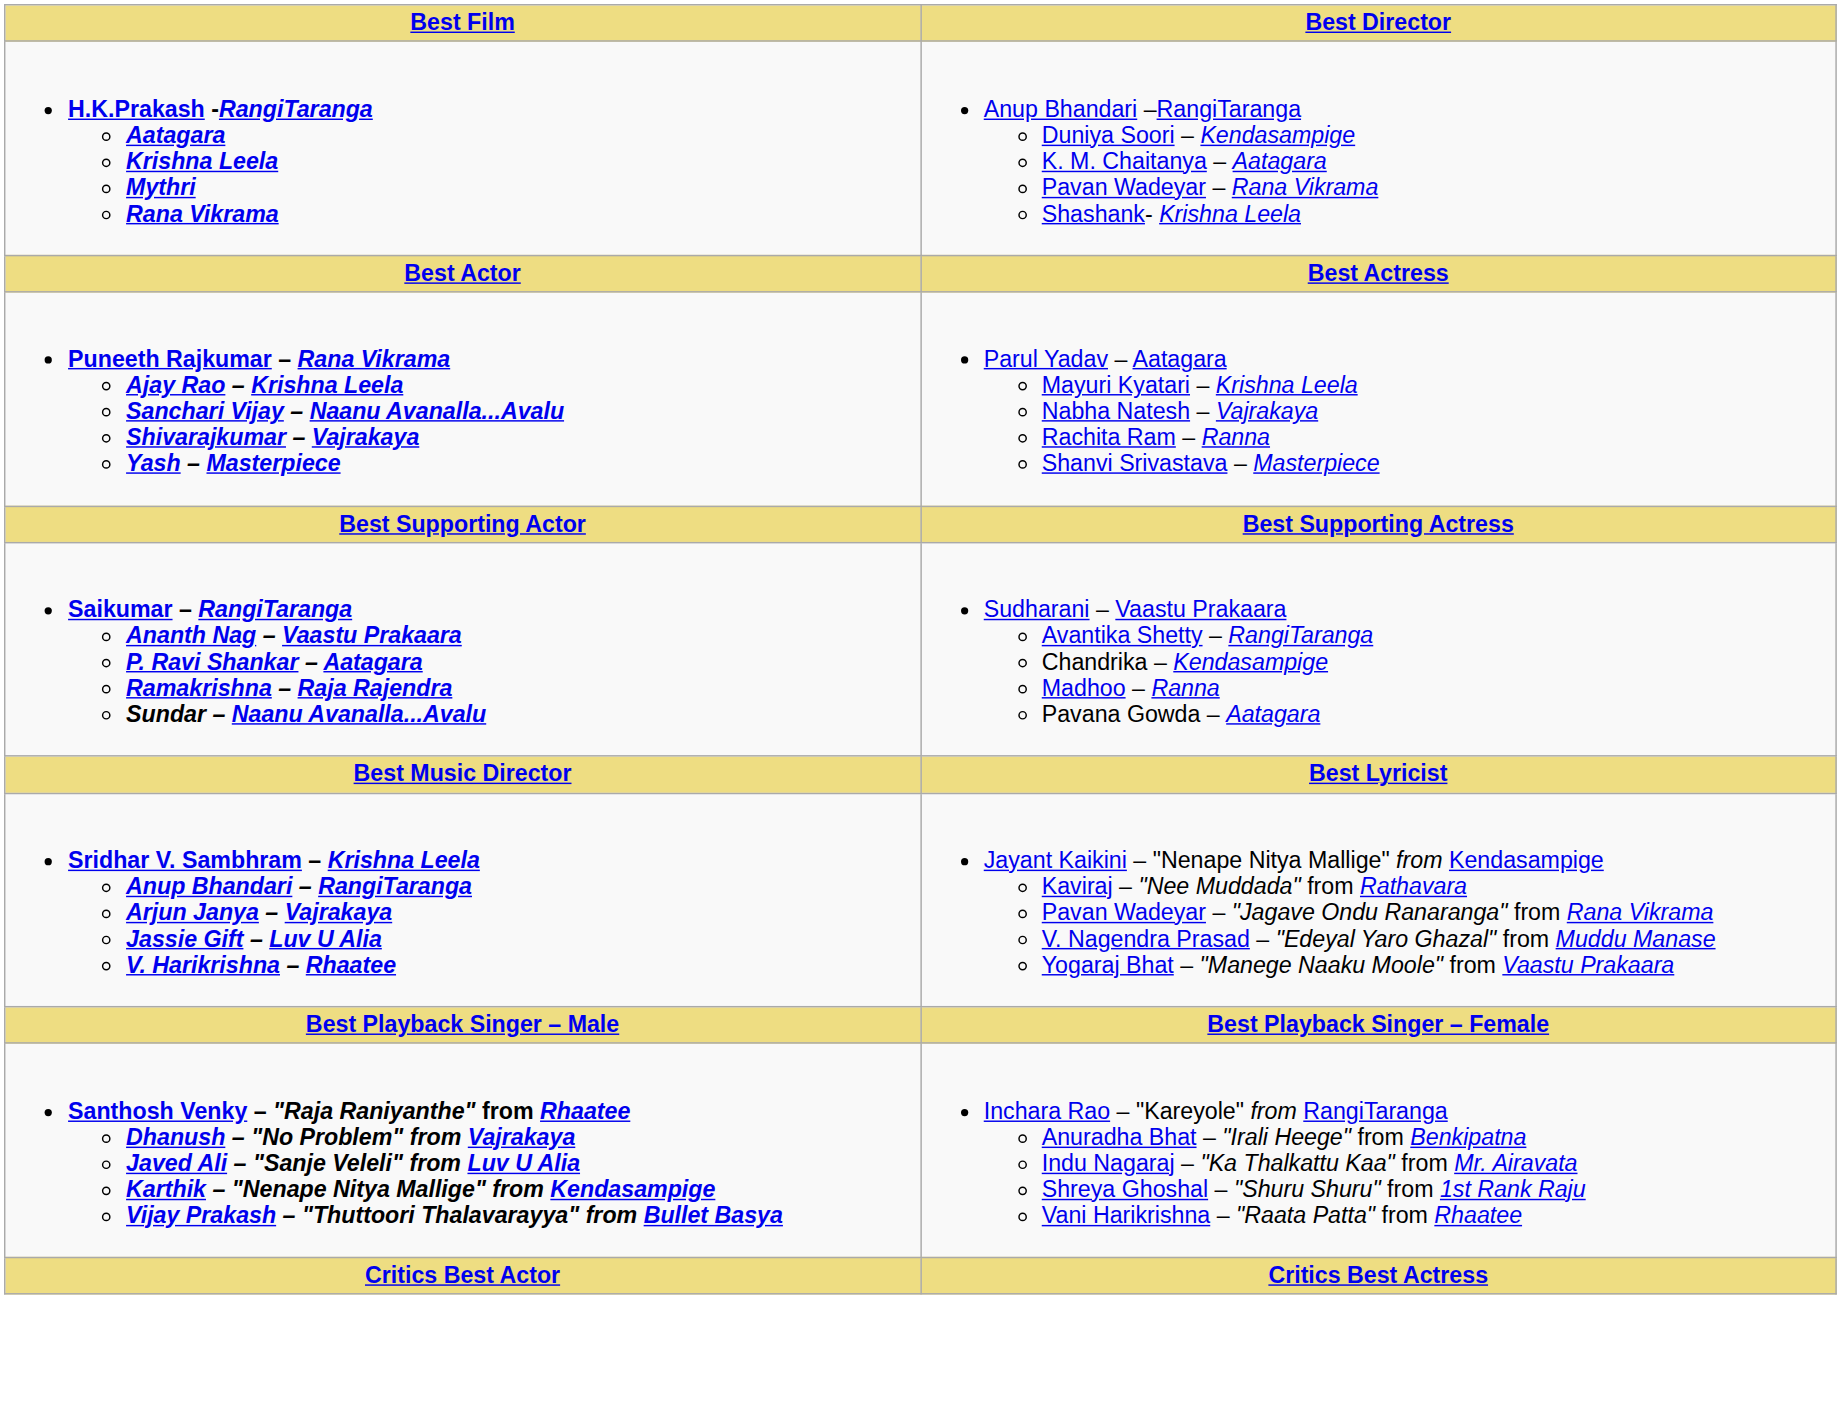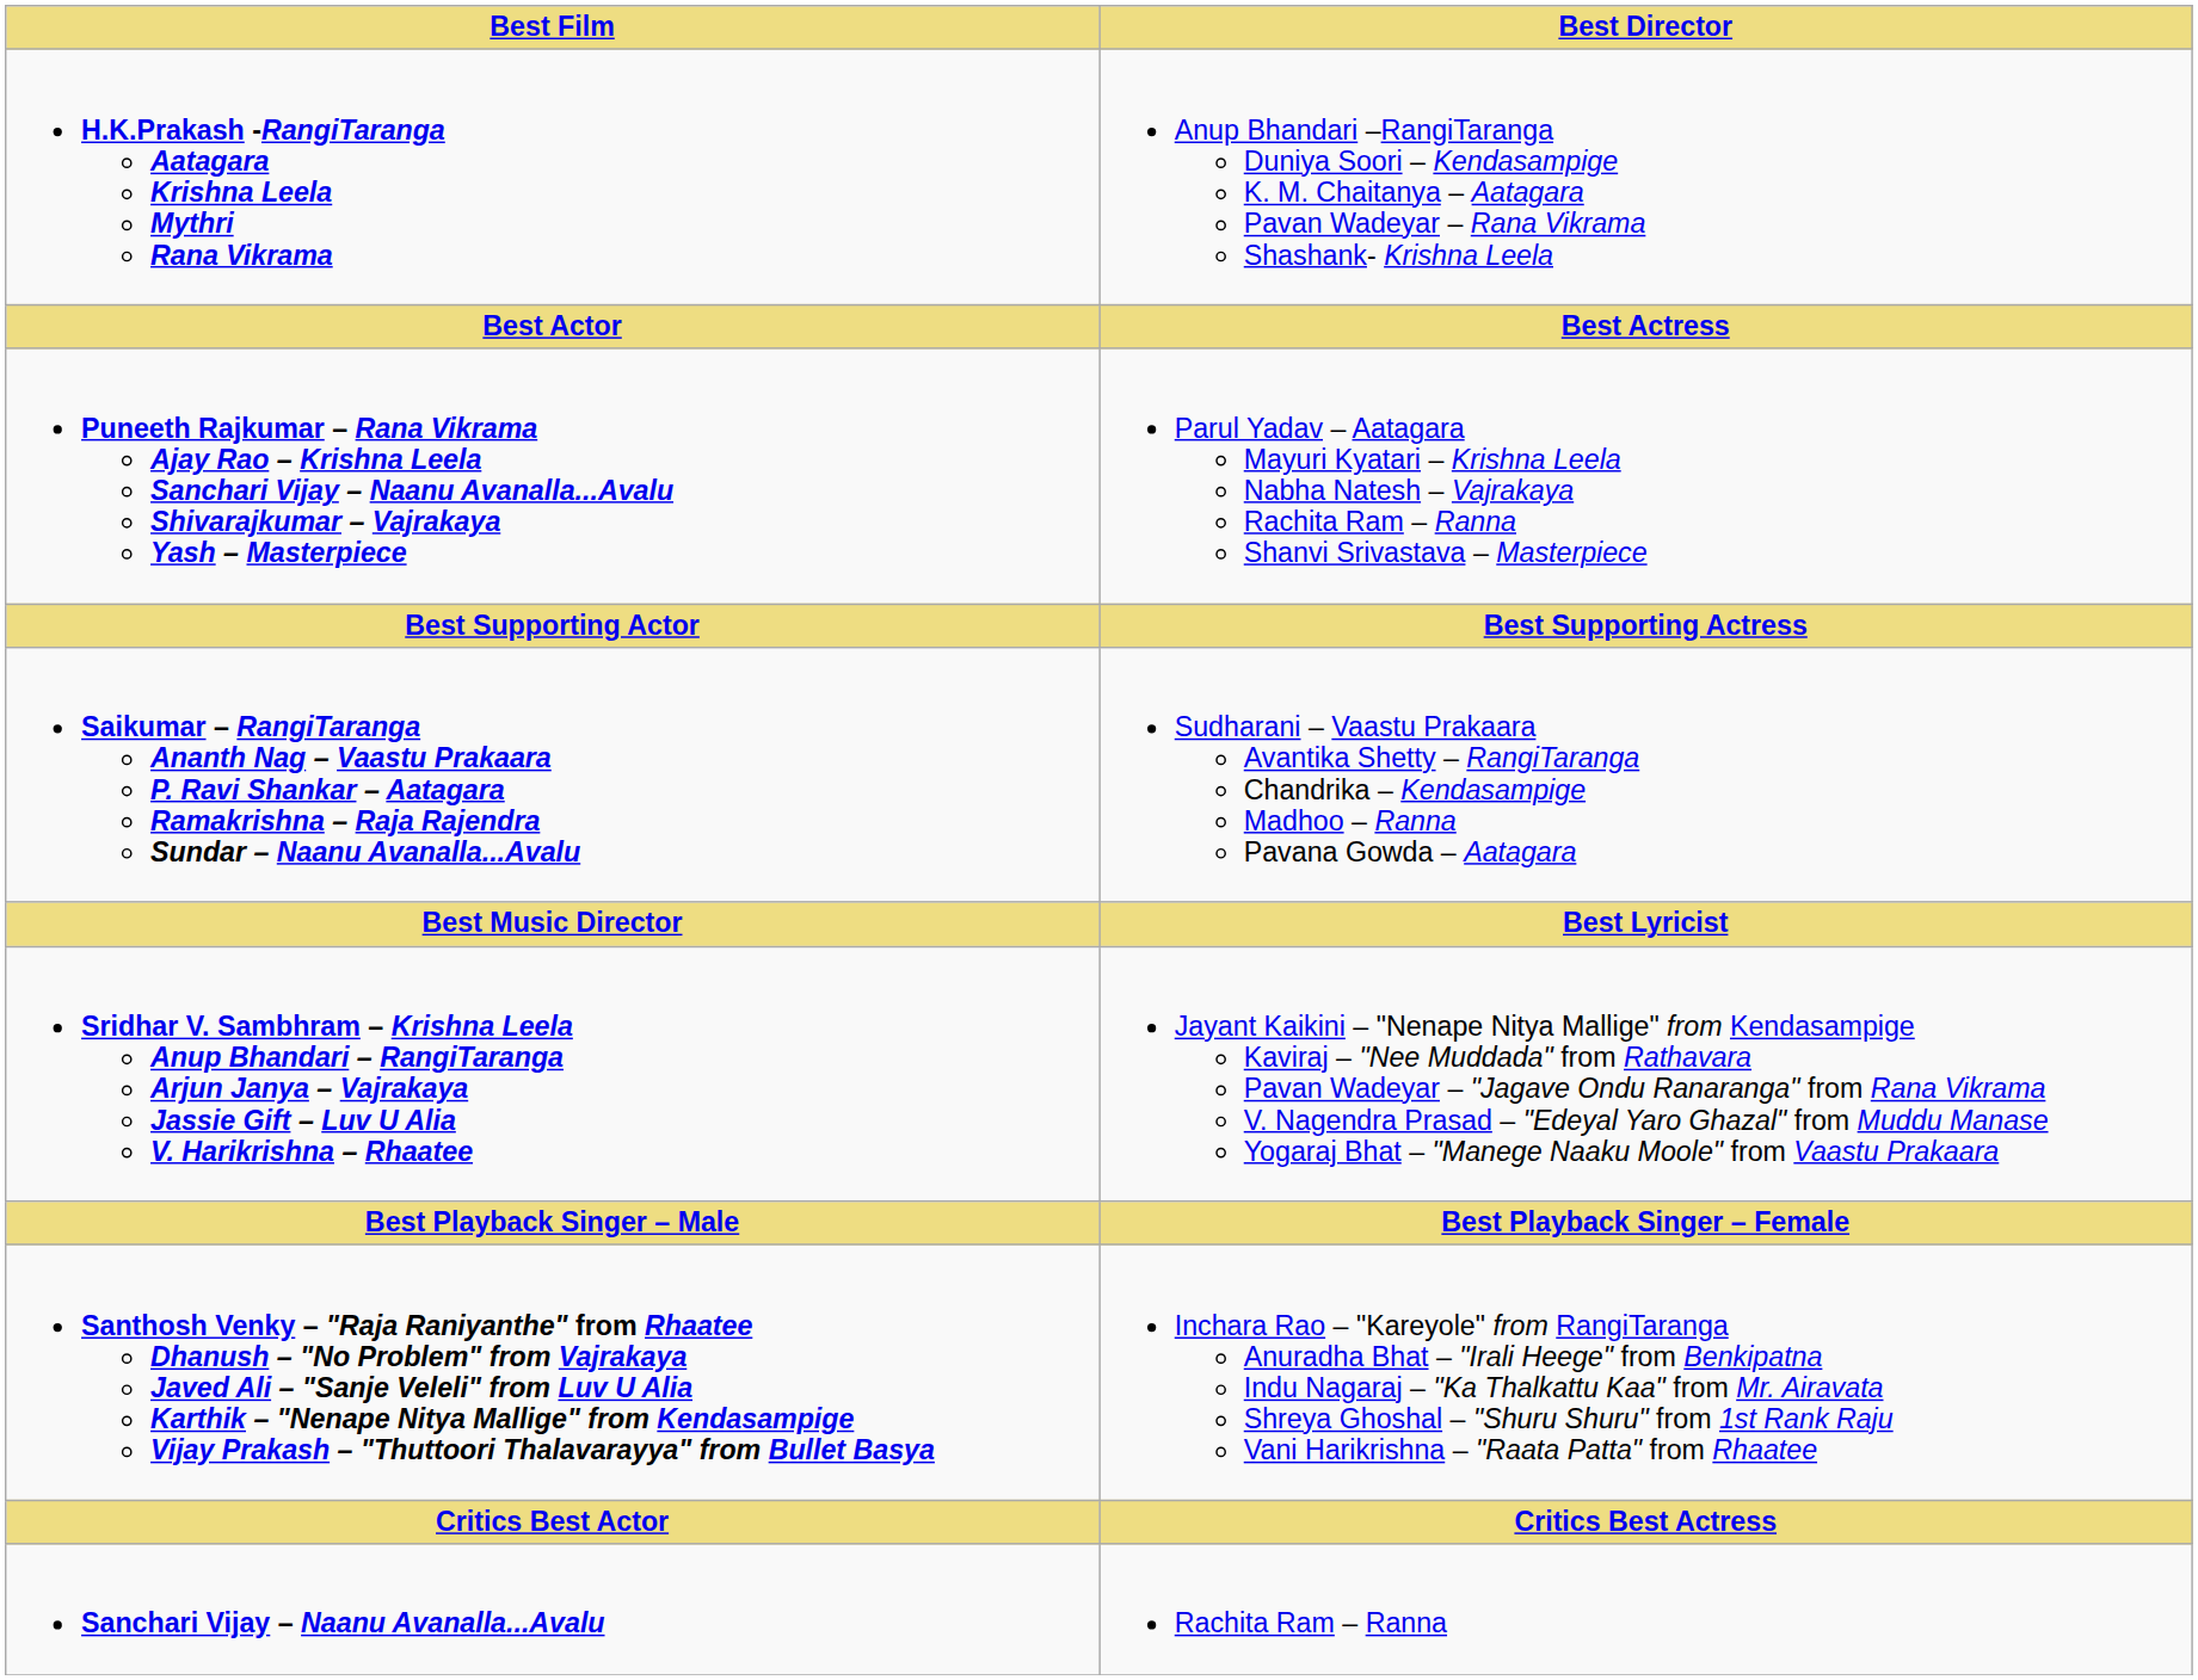 <table class="wikitable" width=100% |>
 <tr>
 <th !  style="background:#eedd82; text-align:center; width:50%;"><a href='#'>Best Film</a></th>
 <th !  style="background:#eedd82; text-align:center; width:50%;"><a href='#'>Best Director</a></th>
 </tr>
 <tr>
 <td valign="top"><br><ul><li><strong><a href='#'>H.K.Prakash</a> -<em><a href='#'>RangiTaranga</a><strong><em><ul><li></em><a href='#'>Aatagara</a><em></li><li></em><a href='#'>Krishna Leela</a><em></li><li></em><a href='#'>Mythri</a><em></li><li></em><a href='#'>Rana Vikrama</a><em></li></ul></li></ul></td>
 <td valign="top"><br><ul><li></strong><a href='#'>Anup Bhandari</a> –</em><a href='#'>RangiTaranga</a></em></strong><ul><li><a href='#'>Duniya Soori</a> – <em><a href='#'>Kendasampige</a></em></li><li><a href='#'>K. M. Chaitanya</a> – <em><a href='#'>Aatagara</a></em></li><li><a href='#'>Pavan Wadeyar</a> – <em><a href='#'>Rana Vikrama</a></em></li><li><a href='#'>Shashank</a>- <em><a href='#'>Krishna Leela</a></em></li></ul></li></ul></td>
 </tr>
 <tr>
 <th ! style="background:#eedd82; text-align:center;"><a href='#'>Best Actor</a></th>
 <th ! style="background:#eedd82; text-align:center;"><a href='#'>Best Actress</a></th>
 </tr>
 <tr>
 <td><br><ul><li><strong><a href='#'>Puneeth Rajkumar</a> – <em><a href='#'>Rana Vikrama</a><strong><em><ul><li><a href='#'>Ajay Rao</a> – </em><a href='#'>Krishna Leela</a><em></li><li><a href='#'>Sanchari Vijay</a> – </em><a href='#'>Naanu Avanalla...Avalu</a><em></li><li><a href='#'>Shivarajkumar</a> – </em><a href='#'>Vajrakaya</a><em></li><li><a href='#'>Yash</a> – </em><a href='#'>Masterpiece</a><em></li></ul></li></ul></td>
 <td><br><ul><li></strong><a href='#'>Parul Yadav</a> – </em><a href='#'>Aatagara</a></em></strong><ul><li><a href='#'>Mayuri Kyatari</a> – <em><a href='#'>Krishna Leela</a></em></li><li><a href='#'>Nabha Natesh</a> – <em><a href='#'>Vajrakaya</a></em></li><li><a href='#'>Rachita Ram</a> – <em><a href='#'>Ranna</a></em></li><li><a href='#'>Shanvi Srivastava</a> – <em><a href='#'>Masterpiece</a></em></li></ul></li></ul></td>
 </tr>
 <tr>
 <th ! style="background:#eedd82; text-align:center;"><a href='#'>Best Supporting Actor</a></th>
 <th ! style="background:#eedd82; text-align:center;"><a href='#'>Best Supporting Actress</a></th>
 </tr>
 <tr>
 <td><br><ul><li><strong><a href='#'>Saikumar</a> – <em><a href='#'>RangiTaranga</a><strong><em><ul><li><a href='#'>Ananth Nag</a> – </em><a href='#'>Vaastu Prakaara</a><em></li><li><a href='#'>P. Ravi Shankar</a> – </em><a href='#'>Aatagara</a><em></li><li><a href='#'>Ramakrishna</a> – </em><a href='#'>Raja Rajendra</a><em></li><li>Sundar – </em><a href='#'>Naanu Avanalla...Avalu</a><em></li></ul></li></ul></td>
 <td><br><ul><li></strong><a href='#'>Sudharani</a> – </em><a href='#'>Vaastu Prakaara</a></em></strong><ul><li><a href='#'>Avantika Shetty</a> – <em><a href='#'>RangiTaranga</a></em></li><li>Chandrika – <em><a href='#'>Kendasampige</a></em></li><li><a href='#'>Madhoo</a> – <em><a href='#'>Ranna</a></em></li><li>Pavana Gowda  – <em><a href='#'>Aatagara</a></em></li></ul></li></ul></td>
 </tr>
 <tr>
 <th ! style="background:#eedd82; text-align:center;"><a href='#'>Best Music Director</a></th>
 <th ! style="background:#eedd82; text-align:center;"><a href='#'>Best Lyricist</a></th>
 </tr>
 <tr>
 <td><br><ul><li><strong><a href='#'>Sridhar V. Sambhram</a> – <em><a href='#'>Krishna Leela</a><strong><em><ul><li><a href='#'>Anup Bhandari</a> – </em><a href='#'>RangiTaranga</a><em></li><li><a href='#'>Arjun Janya</a> – </em><a href='#'>Vajrakaya</a><em></li><li><a href='#'>Jassie Gift</a> – </em><a href='#'>Luv U Alia</a><em></li><li><a href='#'>V. Harikrishna</a> – </em><a href='#'>Rhaatee</a><em></li></ul></li></ul></td>
 <td><br><ul><li></strong><a href='#'>Jayant Kaikini</a> – </em>"Nenape Nitya Mallige"<em> from </em><a href='#'>Kendasampige</a></em></strong><ul><li><a href='#'>Kaviraj</a> – <em>"Nee Muddada"</em> from <em><a href='#'>Rathavara</a></em></li><li><a href='#'>Pavan Wadeyar</a> – <em>"Jagave Ondu Ranaranga"</em> from <em><a href='#'>Rana Vikrama</a></em></li><li><a href='#'>V. Nagendra Prasad</a> – <em>"Edeyal Yaro Ghazal"</em> from <em><a href='#'>Muddu Manase</a></em></li><li><a href='#'>Yogaraj Bhat</a> – <em>"Manege Naaku Moole"</em> from <em><a href='#'>Vaastu Prakaara</a></em></li></ul></li></ul></td>
 </tr>
 <tr>
 <th ! style="background:#eedd82; text-align:center;"><a href='#'>Best Playback Singer – Male</a></th>
 <th ! style="background:#eedd82; text-align:center;"><a href='#'>Best Playback Singer – Female</a></th>
 </tr>
 <tr>
 <td><br><ul><li><strong><a href='#'>Santhosh Venky</a> – <em>"Raja Raniyanthe"</em> from <em><a href='#'>Rhaatee</a><strong><em><ul><li><a href='#'>Dhanush</a> – </em>"No Problem"<em> from </em><a href='#'>Vajrakaya</a><em></li><li><a href='#'>Javed Ali</a> – </em>"Sanje Veleli"<em> from </em><a href='#'>Luv U Alia</a><em></li><li><a href='#'>Karthik</a> – </em>"Nenape Nitya Mallige"<em> from </em><a href='#'>Kendasampige</a><em></li><li><a href='#'>Vijay Prakash</a> – </em>"Thuttoori Thalavarayya"<em> from </em><a href='#'>Bullet Basya</a><em></li></ul></li></ul></td>
 <td><br><ul><li></strong><a href='#'>Inchara Rao</a> – </em>"Kareyole"<em>  from </em><a href='#'>RangiTaranga</a></em></strong><ul><li><a href='#'>Anuradha Bhat</a> – <em>"Irali Heege"</em> from <em><a href='#'>Benkipatna</a></em></li><li><a href='#'>Indu Nagaraj</a> – <em>"Ka Thalkattu Kaa"</em> from <em><a href='#'>Mr. Airavata</a></em></li><li><a href='#'>Shreya Ghoshal</a> – <em>"Shuru Shuru"</em> from <em><a href='#'>1st Rank Raju</a></em></li><li><a href='#'>Vani Harikrishna</a> – <em>"Raata Patta"</em> from <em><a href='#'>Rhaatee</a></em></li></ul></li></ul></td>
 </tr>
 <tr>
 <th ! style="background:#eedd82; text-align:center;"><a href='#'>Critics Best Actor</a></th>
 <th ! style="background:#eedd82; text-align:center;"><a href='#'><strong>Critics Best Actress</strong></a></th>
 </tr>
+<tr>
+<td><br><ul><li><strong><a href='#'>Sanchari Vijay</a></strong> <strong>– <em><a href='#'>Naanu Avanalla...Avalu</a><strong><em></li></ul></td>
+<td><br><ul><li></strong><a href='#'>Rachita Ram</a> – <a href='#'></em>Ranna<em></a><strong></li></ul></td>
+</tr>
 </table>
